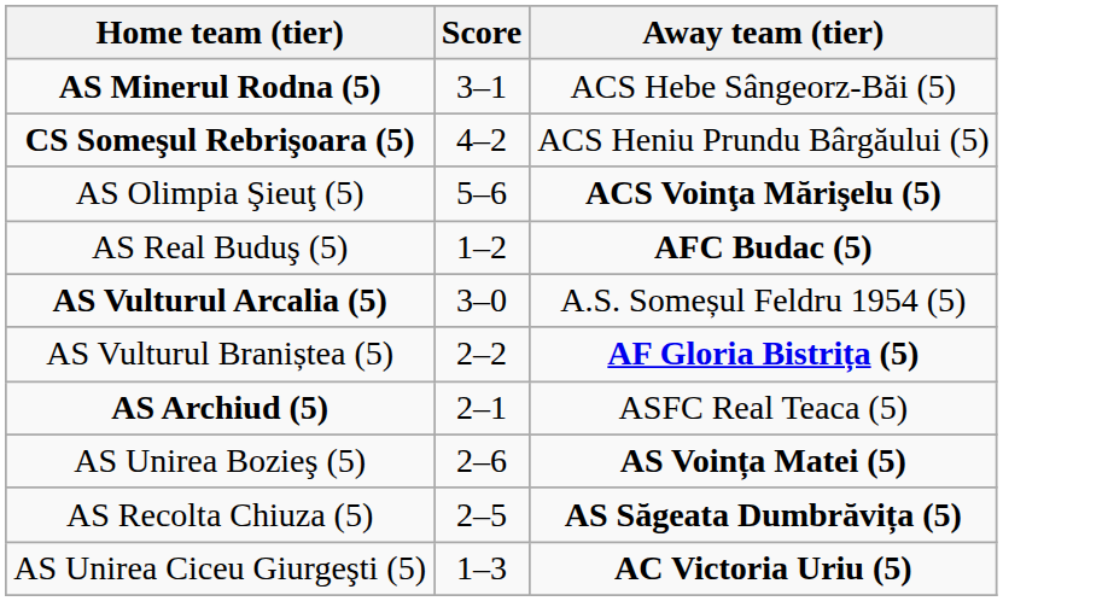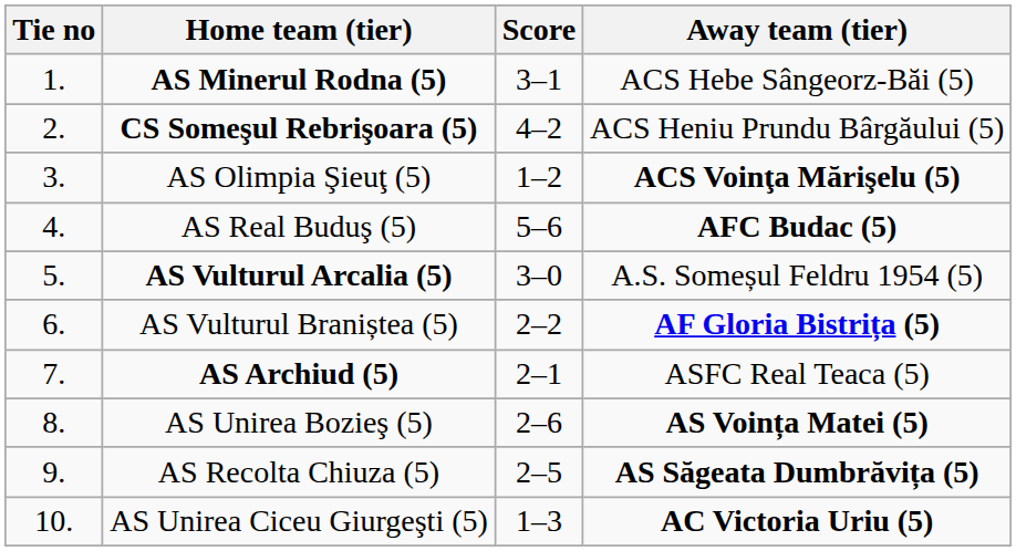 <table class="wikitable" style="text-align: center">
 <tr>
+<th>Tie no</th>
 <th>Home team (tier)</th>
 <th>Score</th>
 <th>Away team (tier)</th>
 </tr>
 <tr>
+<td>1.</td>
 <td><strong>AS Minerul Rodna (5)</strong></td>
 <td>3–1</td>
 <td>ACS Hebe Sângeorz-Băi (5)</td>
 </tr>
 <tr>
+<td>2.</td>
 <td><strong>CS Someşul Rebrişoara (5)</strong></td>
 <td>4–2</td>
 <td>ACS Heniu Prundu Bârgăului (5)</td>
 </tr>
 <tr>
+<td>3.</td>
 <td>AS Olimpia Şieuţ (5)</td>
-<td>5–6</td>
+<td>1–2</td>
 <td><strong>ACS Voinţa Mărişelu (5)</strong></td>
 </tr>
 <tr>
+<td>4.</td>
 <td>AS Real Buduş (5)</td>
-<td>1–2</td>
+<td>5–6</td>
 <td><strong>AFC Budac (5)</strong></td>
 </tr>
 <tr>
+<td>5.</td>
 <td><strong>AS Vulturul Arcalia (5)</strong></td>
 <td>3–0</td>
 <td>A.S. Someșul Feldru 1954 (5)</td>
 </tr>
 <tr>
+<td>6.</td>
 <td>AS Vulturul Braniștea (5)</td>
 <td>2–2  </td>
 <td><strong><a href='#'>AF Gloria Bistrița</a> (5)</strong></td>
 </tr>
 <tr>
+<td>7.</td>
 <td><strong>AS Archiud (5)</strong></td>
 <td>2–1</td>
 <td>ASFC Real Teaca (5)</td>
 </tr>
 <tr>
+<td>8.</td>
 <td>AS Unirea Bozieş (5)</td>
 <td>2–6</td>
 <td><strong>AS Voința Matei (5)</strong></td>
 </tr>
 <tr>
+<td>9.</td>
 <td>AS Recolta Chiuza (5)</td>
 <td>2–5</td>
 <td><strong>AS Săgeata Dumbrăvița (5)</strong></td>
 </tr>
 <tr>
+<td>10.</td>
 <td>AS Unirea Ciceu Giurgeşti (5)</td>
 <td>1–3</td>
 <td><strong>AC Victoria Uriu (5)</strong></td>
 </tr>
 </table>
